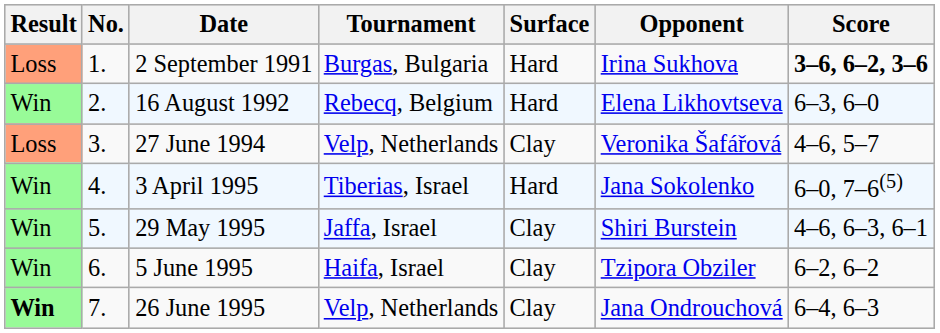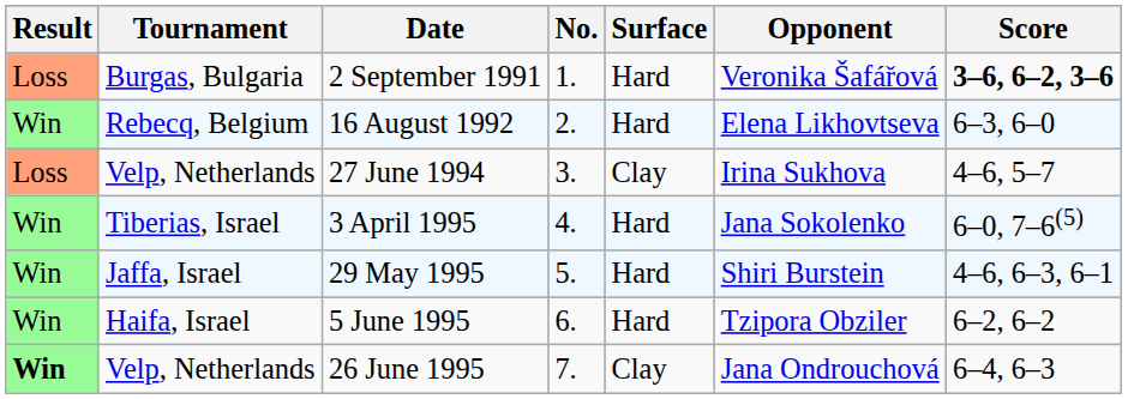 <table class="sortable wikitable" style="font-size:97%;">
 <tr>
 <th>Result</th>
+<th>Tournament</th>
+<th>Date</th>
 <th>No.</th>
-<th>Date</th>
-<th>Tournament</th>
 <th>Surface</th>
 <th>Opponent</th>
 <th>Score</th>
 </tr>
 <tr>
 <td style="background:#ffa07a;">Loss</td>
+<td><a href='#'>Burgas</a>, Bulgaria</td>
+<td>2 September 1991</td>
 <td>1.</td>
-<td>2 September 1991</td>
-<td><a href='#'>Burgas</a>, Bulgaria</td>
 <td>Hard</td>
-<td> <a href='#'>Irina Sukhova</a></td>
+<td> <a href='#'>Veronika Šafářová</a></td>
 <td><strong>3–6, 6–2, 3–6</strong></td>
 </tr>
 <tr bgcolor="#f0f8ff">
 <td style="background:#98fb98;">Win</td>
+<td><a href='#'>Rebecq</a>, Belgium</td>
+<td>16 August 1992</td>
 <td>2.</td>
-<td>16 August 1992</td>
-<td><a href='#'>Rebecq</a>, Belgium</td>
 <td>Hard</td>
 <td> <a href='#'>Elena Likhovtseva</a></td>
 <td>6–3, 6–0</td>
 </tr>
 <tr>
 <td style="background:#ffa07a;">Loss</td>
+<td><a href='#'>Velp</a>, Netherlands</td>
+<td>27 June 1994</td>
 <td>3.</td>
-<td>27 June 1994</td>
-<td><a href='#'>Velp</a>, Netherlands</td>
 <td>Clay</td>
-<td> <a href='#'>Veronika Šafářová</a></td>
+<td> <a href='#'>Irina Sukhova</a></td>
 <td>4–6, 5–7</td>
 </tr>
 <tr bgcolor="#f0f8ff">
 <td style="background:#98fb98;">Win</td>
+<td><a href='#'>Tiberias</a>, Israel</td>
+<td>3 April 1995</td>
 <td>4.</td>
-<td>3 April 1995</td>
-<td><a href='#'>Tiberias</a>, Israel</td>
 <td>Hard</td>
 <td> <a href='#'>Jana Sokolenko</a></td>
 <td>6–0, 7–6<sup>(5)</sup></td>
 </tr>
 <tr bgcolor="#f0f8ff">
 <td style="background:#98fb98;">Win</td>
+<td><a href='#'>Jaffa</a>, Israel</td>
+<td>29 May 1995</td>
 <td>5.</td>
-<td>29 May 1995</td>
-<td><a href='#'>Jaffa</a>, Israel</td>
-<td>Clay</td>
+<td>Hard</td>
 <td> <a href='#'>Shiri Burstein</a></td>
 <td>4–6, 6–3, 6–1</td>
 </tr>
 <tr>
 <td style="background:#98fb98;">Win</td>
+<td><a href='#'>Haifa</a>, Israel</td>
+<td>5 June 1995</td>
 <td>6.</td>
-<td>5 June 1995</td>
-<td><a href='#'>Haifa</a>, Israel</td>
-<td>Clay</td>
+<td>Hard</td>
 <td> <a href='#'>Tzipora Obziler</a></td>
 <td>6–2, 6–2</td>
 </tr>
 <tr>
 <td style="background:#98fb98;"><strong>Win</strong></td>
+<td><a href='#'>Velp</a>, Netherlands</td>
+<td>26 June 1995</td>
 <td>7.</td>
-<td>26 June 1995</td>
-<td><a href='#'>Velp</a>, Netherlands</td>
 <td>Clay</td>
 <td> <a href='#'>Jana Ondrouchová</a></td>
 <td>6–4, 6–3</td>
 </tr>
 </table>
